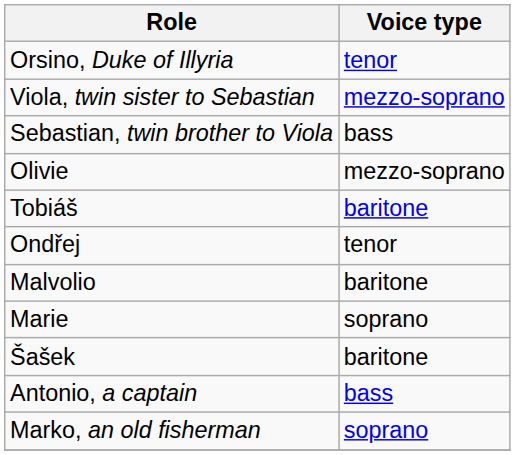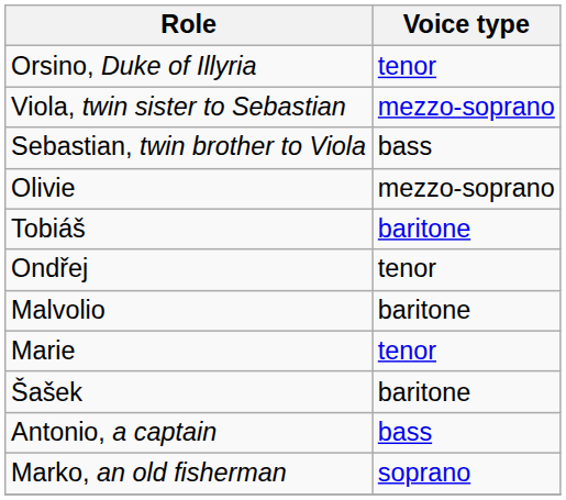 <table class="wikitable">
 <tr>
 <th>Role</th>
 <th>Voice type</th>
 </tr>
 <tr>
 <td>Orsino, <em>Duke of Illyria</em></td>
 <td><a href='#'>tenor</a></td>
 </tr>
 <tr>
 <td>Viola, <em>twin sister to Sebastian</em></td>
 <td><a href='#'>mezzo-soprano</a></td>
 </tr>
 <tr>
 <td>Sebastian, <em>twin brother to Viola</em></td>
 <td>bass</td>
 </tr>
 <tr>
 <td>Olivie</td>
 <td>mezzo-soprano</td>
 </tr>
 <tr>
 <td>Tobiáš</td>
 <td><a href='#'>baritone</a></td>
 </tr>
 <tr>
 <td>Ondřej</td>
 <td>tenor</td>
 </tr>
 <tr>
 <td>Malvolio</td>
 <td>baritone</td>
 </tr>
 <tr>
 <td>Marie</td>
-<td>soprano</td>
+<td><a href='#'>tenor</a></td>
 </tr>
 <tr>
 <td>Šašek</td>
 <td>baritone</td>
 </tr>
 <tr>
 <td>Antonio, <em>a captain</em></td>
 <td><a href='#'>bass</a></td>
 </tr>
 <tr>
 <td>Marko, <em>an old fisherman</em></td>
 <td><a href='#'>soprano</a></td>
 </tr>
 <tr>
 </tr>
 </table>
